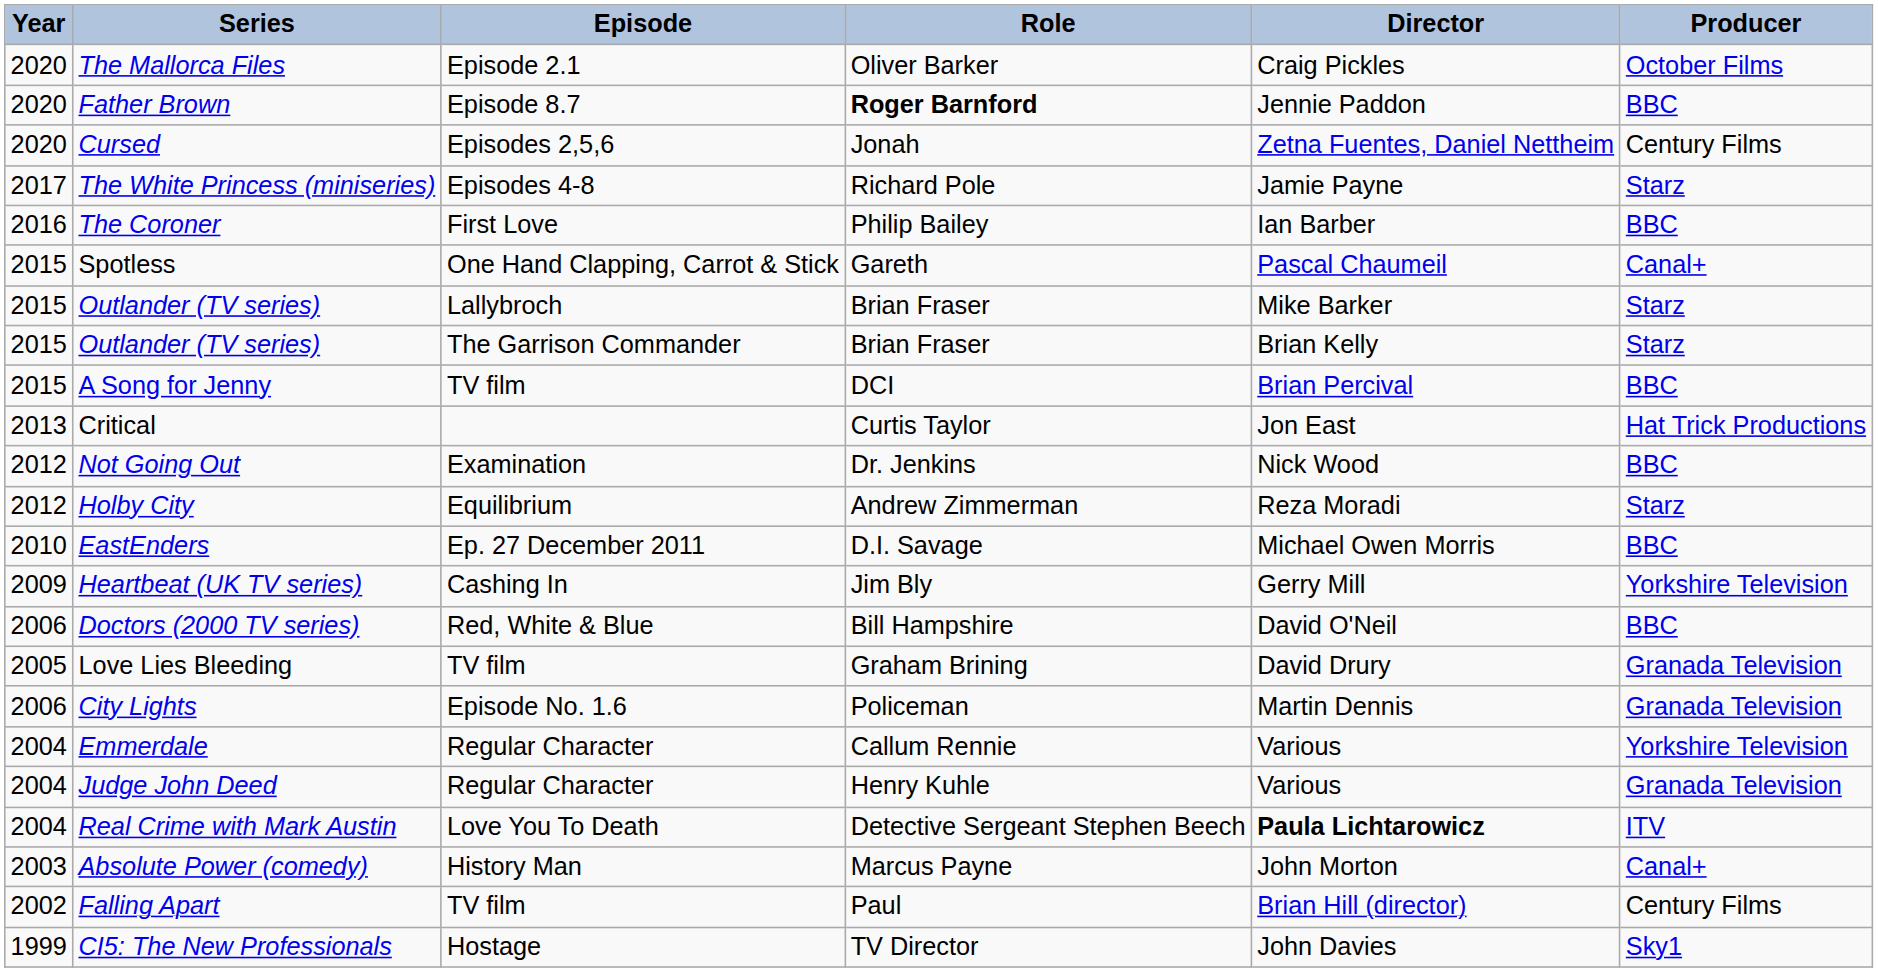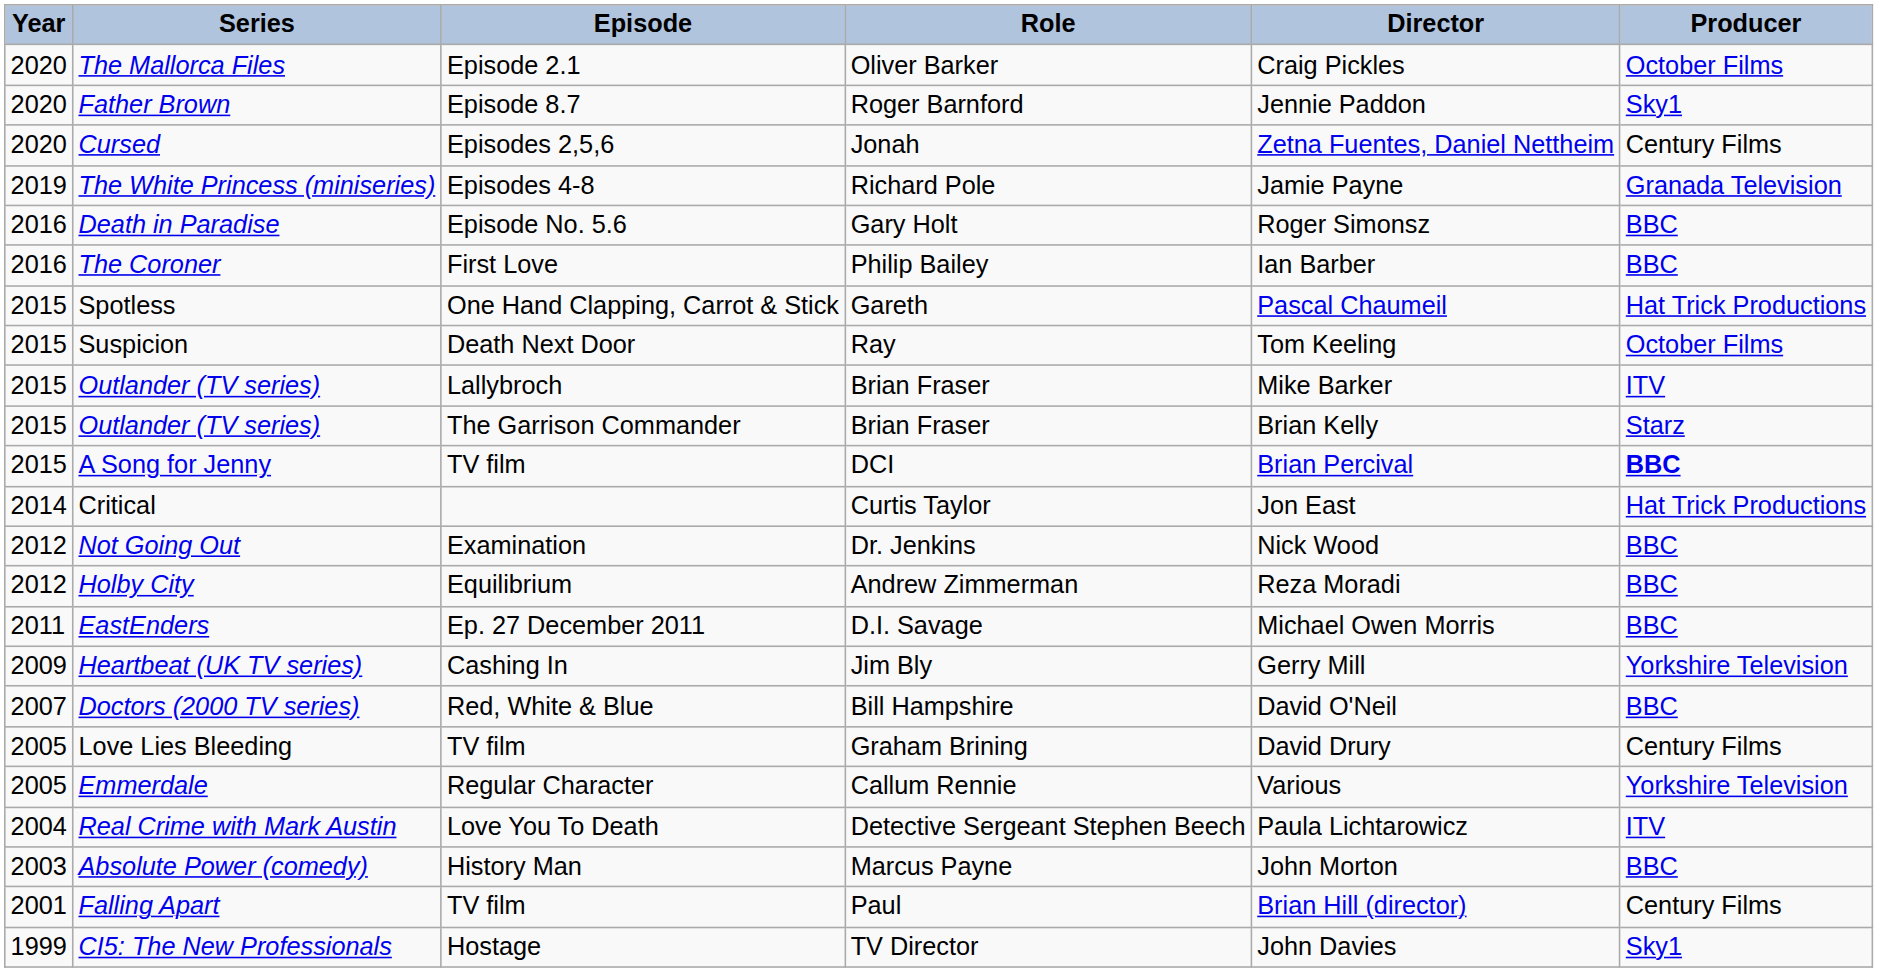 <table class="wikitable">
 <tr>
 <th style="background-color: #B0C4DE;">Year</th>
 <th style="background-color: #B0C4DE;">Series</th>
 <th style="background-color: #B0C4DE;">Episode</th>
 <th style="background-color: #B0C4DE;">Role</th>
 <th style="background-color: #B0C4DE;">Director</th>
 <th style="background-color: #B0C4DE;">Producer</th>
 </tr>
 <tr>
 <td>2020</td>
 <td><em><a href='#'>The Mallorca Files</a></em></td>
 <td>Episode 2.1</td>
 <td>Oliver Barker</td>
 <td>Craig Pickles</td>
 <td><a href='#'>October Films</a></td>
 </tr>
 <tr>
 <td>2020</td>
 <td><em><a href='#'>Father Brown</a></em></td>
 <td>Episode 8.7</td>
-<td><strong>Roger Barnford</strong></td>
+<td>Roger Barnford</td>
 <td>Jennie Paddon</td>
-<td><a href='#'>BBC</a></td>
+<td><a href='#'>Sky1</a></td>
 </tr>
 <tr>
 <td>2020</td>
 <td><em><a href='#'>Cursed</a></em></td>
 <td>Episodes 2,5,6</td>
 <td>Jonah</td>
 <td><a href='#'>Zetna Fuentes, Daniel Nettheim</a></td>
 <td>Century Films</td>
 </tr>
 <tr>
-<td>2017</td>
+<td>2019</td>
 <td><em><a href='#'>The White Princess (miniseries)</a></em></td>
 <td>Episodes 4-8</td>
 <td>Richard Pole</td>
 <td>Jamie Payne</td>
-<td><a href='#'>Starz</a></td>
+<td><a href='#'>Granada Television</a></td>
+</tr>
+<tr>
+<td>2016</td>
+<td><em><a href='#'>Death in Paradise</a></em></td>
+<td>Episode No. 5.6</td>
+<td>Gary Holt</td>
+<td>Roger Simonsz</td>
+<td><a href='#'>BBC</a></td>
 </tr>
 <tr>
 <td>2016</td>
 <td><em><a href='#'>The Coroner</a></em></td>
 <td>First Love</td>
 <td>Philip Bailey</td>
 <td>Ian Barber</td>
 <td><a href='#'>BBC</a></td>
 </tr>
 <tr>
 <td>2015</td>
 <td>Spotless</td>
 <td>One Hand Clapping, Carrot & Stick</td>
 <td>Gareth</td>
 <td><a href='#'>Pascal Chaumeil</a></td>
-<td><a href='#'>Canal+</a></td>
+<td><a href='#'>Hat Trick Productions</a></td>
+</tr>
+<tr>
+<td>2015</td>
+<td>Suspicion</td>
+<td>Death Next Door</td>
+<td>Ray</td>
+<td>Tom Keeling</td>
+<td><a href='#'>October Films</a></td>
 </tr>
 <tr>
 <td>2015</td>
 <td><em><a href='#'>Outlander (TV series)</a></em></td>
 <td>Lallybroch</td>
 <td>Brian Fraser</td>
 <td>Mike Barker</td>
-<td><a href='#'>Starz</a></td>
+<td><a href='#'>ITV</a></td>
 </tr>
 <tr>
 <td>2015</td>
 <td><em><a href='#'>Outlander (TV series)</a></em></td>
 <td>The Garrison Commander</td>
 <td>Brian Fraser</td>
 <td>Brian Kelly</td>
 <td><a href='#'>Starz</a></td>
 </tr>
 <tr>
 <td>2015</td>
 <td><a href='#'>A Song for Jenny</a></td>
 <td>TV film</td>
 <td>DCI</td>
 <td><a href='#'>Brian Percival</a></td>
-<td><a href='#'>BBC</a></td>
+<td><strong><a href='#'>BBC</a></strong></td>
 </tr>
 <tr>
-<td>2013</td>
+<td>2014</td>
 <td>Critical</td>
 <td></td>
 <td>Curtis Taylor</td>
 <td>Jon East</td>
 <td><a href='#'>Hat Trick Productions</a></td>
 </tr>
 <tr>
 <td>2012</td>
 <td><em><a href='#'>Not Going Out</a></em></td>
 <td>Examination</td>
 <td>Dr. Jenkins</td>
 <td>Nick Wood</td>
 <td><a href='#'>BBC</a></td>
 </tr>
 <tr>
 <td>2012</td>
 <td><em><a href='#'>Holby City</a></em></td>
 <td>Equilibrium</td>
 <td>Andrew Zimmerman</td>
 <td>Reza Moradi</td>
-<td><a href='#'>Starz</a></td>
+<td><a href='#'>BBC</a></td>
 </tr>
 <tr>
-<td>2010</td>
+<td>2011</td>
 <td><em><a href='#'>EastEnders</a></em></td>
 <td>Ep. 27 December 2011</td>
 <td>D.I. Savage</td>
 <td>Michael Owen Morris</td>
 <td><a href='#'>BBC</a></td>
 </tr>
 <tr>
 <td>2009</td>
 <td><em><a href='#'>Heartbeat (UK TV series)</a></em></td>
 <td>Cashing In</td>
 <td>Jim Bly</td>
 <td>Gerry Mill</td>
 <td><a href='#'>Yorkshire Television</a></td>
 </tr>
 <tr>
-<td>2006</td>
+<td>2007</td>
 <td><em><a href='#'>Doctors (2000 TV series)</a></em></td>
 <td>Red, White & Blue</td>
 <td>Bill Hampshire</td>
 <td>David O'Neil</td>
 <td><a href='#'>BBC</a></td>
 </tr>
 <tr>
 <td>2005</td>
 <td>Love Lies Bleeding</td>
 <td>TV film</td>
 <td>Graham Brining</td>
 <td>David Drury</td>
-<td><a href='#'>Granada Television</a></td>
+<td>Century Films</td>
 </tr>
 <tr>
-<td>2006</td>
-<td><em><a href='#'>City Lights</a></em></td>
-<td>Episode No. 1.6</td>
-<td>Policeman</td>
-<td>Martin Dennis</td>
-<td><a href='#'>Granada Television</a></td>
-</tr>
-<tr>
-<td>2004</td>
+<td>2005</td>
 <td><em><a href='#'>Emmerdale</a></em></td>
 <td>Regular Character</td>
 <td>Callum Rennie</td>
 <td>Various</td>
 <td><a href='#'>Yorkshire Television</a></td>
 </tr>
 <tr>
 <td>2004</td>
-<td><em><a href='#'>Judge John Deed</a></em></td>
-<td>Regular Character</td>
-<td>Henry Kuhle</td>
-<td>Various</td>
-<td><a href='#'>Granada Television</a></td>
-</tr>
-<tr>
-<td>2004</td>
 <td><em><a href='#'>Real Crime with Mark Austin</a></em></td>
 <td>Love You To Death</td>
 <td>Detective Sergeant Stephen Beech</td>
-<td><strong>Paula Lichtarowicz</strong></td>
+<td>Paula Lichtarowicz</td>
 <td><a href='#'>ITV</a></td>
 </tr>
 <tr>
 <td>2003</td>
 <td><em><a href='#'>Absolute Power (comedy)</a></em></td>
 <td>History Man</td>
 <td>Marcus Payne</td>
 <td>John Morton</td>
-<td><a href='#'>Canal+</a></td>
+<td><a href='#'>BBC</a></td>
 </tr>
 <tr>
-<td>2002</td>
+<td>2001</td>
 <td><em><a href='#'>Falling Apart</a></em></td>
 <td>TV film</td>
 <td>Paul</td>
 <td><a href='#'>Brian Hill (director)</a></td>
 <td>Century Films</td>
 </tr>
 <tr>
 <td>1999</td>
 <td><em><a href='#'>CI5: The New Professionals</a></em></td>
 <td>Hostage</td>
 <td>TV Director</td>
 <td>John Davies</td>
 <td><a href='#'>Sky1</a></td>
 </tr>
 </table>
